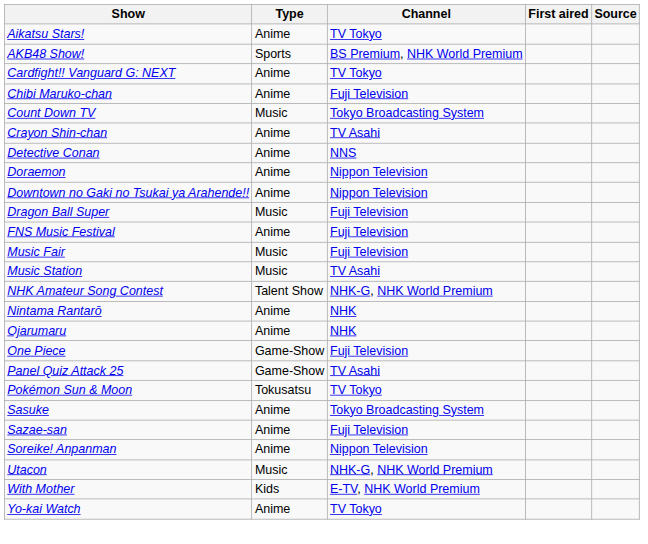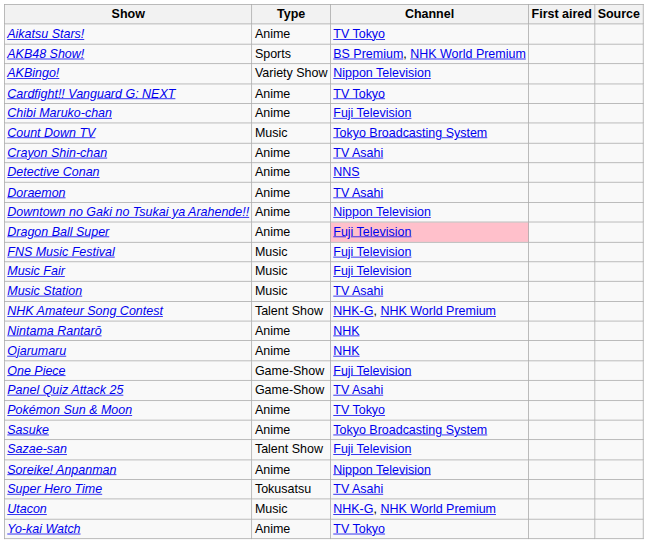 <table class="wikitable sortable">
 <tr>
 <th scope="col">Show</th>
 <th scope="col">Type</th>
 <th scope="col">Channel</th>
 <th scope="col">First aired</th>
 <th class="unsortable" scope="col">Source</th>
 </tr>
 <tr>
 <td><em><a href='#'>Aikatsu Stars!</a></em></td>
 <td>Anime</td>
 <td><a href='#'>TV Tokyo</a></td>
 <td></td>
 <td></td>
 </tr>
 <tr>
 <td><em><a href='#'>AKB48 Show!</a></em></td>
 <td>Sports</td>
 <td><a href='#'>BS Premium</a>, <a href='#'>NHK World Premium</a></td>
+<td></td>
+<td></td>
+</tr>
+<tr>
+<td><em><a href='#'>AKBingo!</a></em></td>
+<td>Variety Show</td>
+<td><a href='#'>Nippon Television</a></td>
 <td></td>
 <td></td>
 </tr>
 <tr>
 <td><em><a href='#'>Cardfight!! Vanguard G: NEXT</a></em></td>
 <td>Anime</td>
 <td><a href='#'>TV Tokyo</a></td>
 <td></td>
 <td></td>
 </tr>
 <tr>
 <td><em><a href='#'>Chibi Maruko-chan</a></em></td>
 <td>Anime</td>
 <td><a href='#'>Fuji Television</a></td>
 <td></td>
 <td></td>
 </tr>
 <tr>
 <td><em><a href='#'>Count Down TV</a></em></td>
 <td>Music</td>
 <td><a href='#'>Tokyo Broadcasting System</a></td>
 <td></td>
 <td></td>
 </tr>
 <tr>
 <td><em><a href='#'>Crayon Shin-chan</a></em></td>
 <td>Anime</td>
 <td><a href='#'>TV Asahi</a></td>
 <td></td>
 <td></td>
 </tr>
 <tr>
 <td><em><a href='#'>Detective Conan</a></em></td>
 <td>Anime</td>
 <td><a href='#'>NNS</a></td>
 <td></td>
 <td></td>
 </tr>
 <tr>
 <td><em><a href='#'>Doraemon</a></em></td>
 <td>Anime</td>
-<td><a href='#'>Nippon Television</a></td>
+<td><a href='#'>TV Asahi</a></td>
 <td></td>
 <td></td>
 </tr>
 <tr>
 <td><em><a href='#'>Downtown no Gaki no Tsukai ya Arahende!!</a></em></td>
 <td>Anime</td>
 <td><a href='#'>Nippon Television</a></td>
 <td></td>
 <td></td>
 </tr>
 <tr>
 <td><em><a href='#'>Dragon Ball Super</a></em></td>
-<td>Music</td>
-<td><a href='#'>Fuji Television</a></td>
+<td>Anime</td>
+<td style="background: pink;"><a href='#'>Fuji Television</a></td>
 <td></td>
 <td></td>
 </tr>
 <tr>
 <td><em><a href='#'>FNS Music Festival</a></em></td>
-<td>Anime</td>
+<td>Music</td>
 <td><a href='#'>Fuji Television</a></td>
 <td></td>
 <td></td>
 </tr>
 <tr>
 <td><em><a href='#'>Music Fair</a></em></td>
 <td>Music</td>
 <td><a href='#'>Fuji Television</a></td>
 <td></td>
 <td></td>
 </tr>
 <tr>
 <td><em><a href='#'>Music Station</a></em></td>
 <td>Music</td>
 <td><a href='#'>TV Asahi</a></td>
 <td></td>
 <td></td>
 </tr>
 <tr>
 <td><em><a href='#'>NHK Amateur Song Contest</a></em></td>
 <td>Talent Show</td>
 <td><a href='#'>NHK-G</a>, <a href='#'>NHK World Premium</a></td>
 <td> </td>
 <td></td>
 </tr>
 <tr>
 <td><em><a href='#'>Nintama Rantarō</a></em></td>
 <td>Anime</td>
 <td><a href='#'>NHK</a></td>
 <td></td>
 <td></td>
 </tr>
 <tr>
 <td><em><a href='#'>Ojarumaru</a></em></td>
 <td>Anime</td>
 <td><a href='#'>NHK</a></td>
 <td></td>
 <td></td>
 </tr>
 <tr>
 <td><em><a href='#'>One Piece</a></em></td>
 <td>Game-Show</td>
 <td><a href='#'>Fuji Television</a></td>
 <td></td>
 <td></td>
 </tr>
 <tr>
 <td><em><a href='#'>Panel Quiz Attack 25</a></em></td>
 <td>Game-Show</td>
 <td><a href='#'>TV Asahi</a></td>
 <td></td>
 <td></td>
 </tr>
 <tr>
 <td><em><a href='#'>Pokémon Sun & Moon</a></em></td>
-<td>Tokusatsu</td>
+<td>Anime</td>
 <td><a href='#'>TV Tokyo</a></td>
 <td></td>
 <td></td>
 </tr>
 <tr>
 <td><em><a href='#'>Sasuke</a></em></td>
 <td>Anime</td>
 <td><a href='#'>Tokyo Broadcasting System</a></td>
 <td></td>
 <td></td>
 </tr>
 <tr>
 <td><em><a href='#'>Sazae-san</a></em></td>
-<td>Anime</td>
+<td>Talent Show</td>
 <td><a href='#'>Fuji Television</a></td>
 <td></td>
 <td></td>
 </tr>
 <tr>
 <td><em><a href='#'>Soreike! Anpanman</a></em></td>
 <td>Anime</td>
 <td><a href='#'>Nippon Television</a></td>
 <td></td>
 <td></td>
 </tr>
 <tr>
-<td><em><a href='#'>Utacon</a></em></td>
-<td>Music</td>
-<td><a href='#'>NHK-G</a>, <a href='#'>NHK World Premium</a></td>
+<td><em><a href='#'>Super Hero Time</a></em></td>
+<td>Tokusatsu</td>
+<td><a href='#'>TV Asahi</a></td>
 <td></td>
 <td></td>
 </tr>
 <tr>
-<td><em><a href='#'>With Mother</a></em></td>
-<td>Kids</td>
-<td><a href='#'>E-TV</a>, <a href='#'>NHK World Premium</a></td>
+<td><em><a href='#'>Utacon</a></em></td>
+<td>Music</td>
+<td><a href='#'>NHK-G</a>, <a href='#'>NHK World Premium</a></td>
 <td></td>
 <td></td>
 </tr>
 <tr>
 <td><em><a href='#'>Yo-kai Watch</a></em></td>
 <td>Anime</td>
 <td><a href='#'>TV Tokyo</a></td>
 <td></td>
 <td></td>
 </tr>
 </table>
